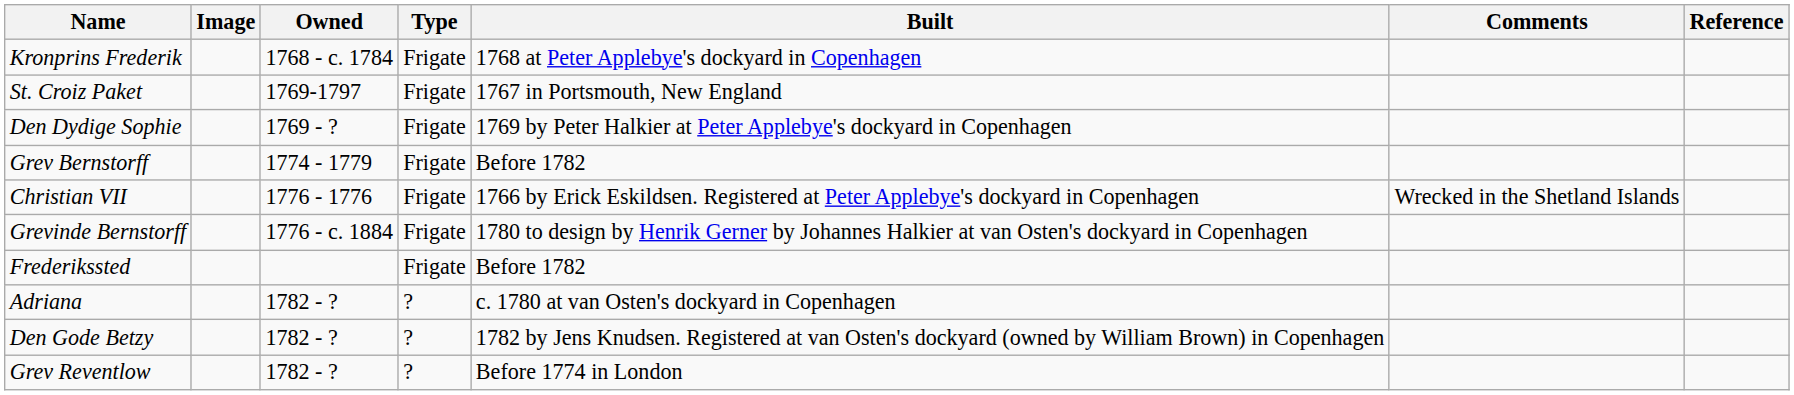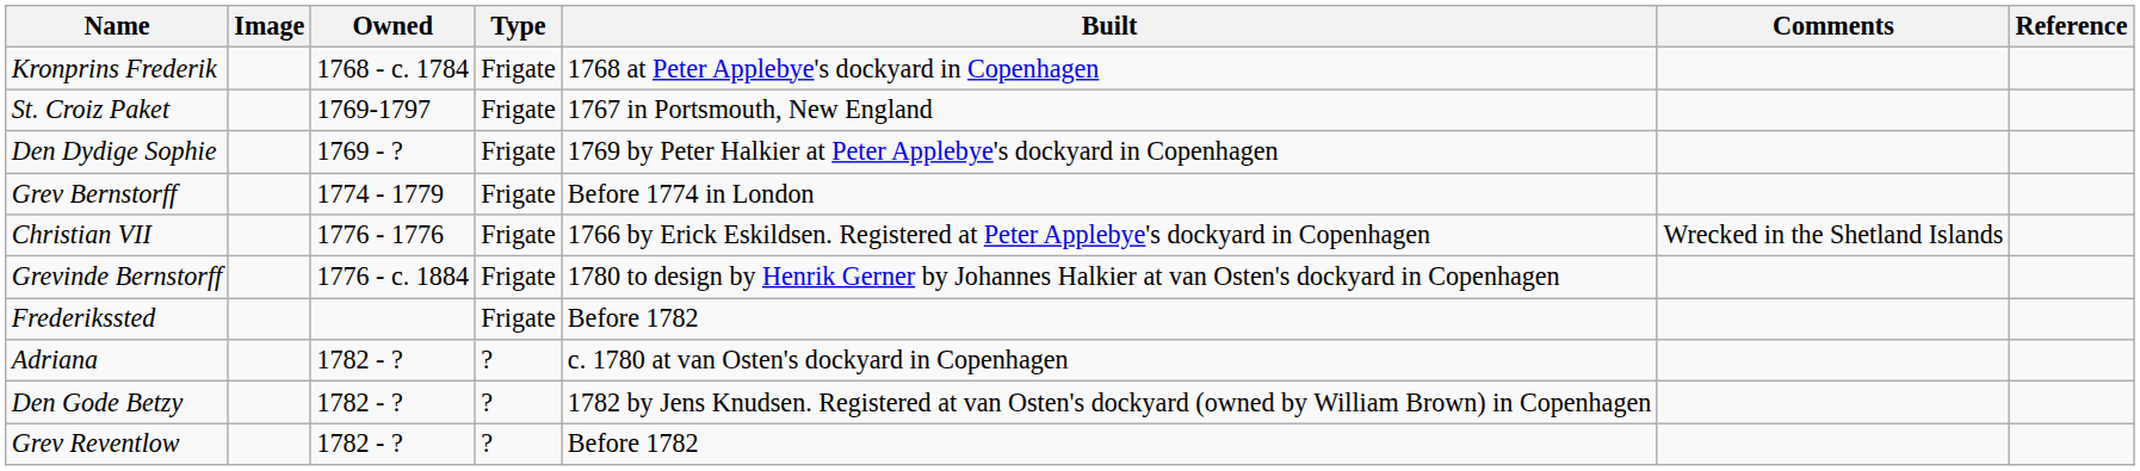 <table class="wikitable">
 <tr>
 <th>Name</th>
 <th>Image</th>
 <th>Owned</th>
 <th>Type</th>
 <th>Built</th>
 <th>Comments</th>
 <th>Reference</th>
 </tr>
 <tr>
 <td><em>Kronprins Frederik</em></td>
 <td></td>
 <td>1768 - c. 1784</td>
 <td>Frigate</td>
 <td>1768 at <a href='#'>Peter Applebye</a>'s dockyard in <a href='#'>Copenhagen</a></td>
 <td></td>
 <td></td>
 </tr>
 <tr>
 <td><em>St. Croiz Paket</em></td>
 <td></td>
 <td>1769-1797</td>
 <td>Frigate</td>
 <td>1767 in Portsmouth, New England</td>
 <td></td>
 <td></td>
 </tr>
 <tr>
 <td><em>Den Dydige Sophie</em></td>
 <td></td>
 <td>1769 - ?</td>
 <td>Frigate</td>
 <td>1769 by Peter Halkier at <a href='#'>Peter Applebye</a>'s dockyard in Copenhagen</td>
 <td></td>
 <td></td>
 </tr>
 <tr>
 <td><em>Grev Bernstorff</em></td>
 <td></td>
 <td>1774 - 1779</td>
 <td>Frigate</td>
-<td>Before 1782</td>
+<td>Before 1774 in London</td>
 <td></td>
 <td></td>
 </tr>
 <tr>
 <td><em>Christian VII</em></td>
 <td></td>
 <td>1776 - 1776</td>
 <td>Frigate</td>
 <td>1766 by Erick Eskildsen. Registered at <a href='#'>Peter Applebye</a>'s dockyard in Copenhagen</td>
 <td>Wrecked in the Shetland Islands</td>
 <td></td>
 </tr>
 <tr>
 <td><em>Grevinde Bernstorff</em></td>
 <td></td>
 <td>1776 - c. 1884</td>
 <td>Frigate</td>
 <td>1780 to design by <a href='#'>Henrik Gerner</a> by Johannes Halkier at van Osten's dockyard in Copenhagen</td>
 <td></td>
 <td></td>
 </tr>
 <tr>
 <td><em>Frederikssted</em></td>
 <td></td>
 <td></td>
 <td>Frigate</td>
 <td>Before 1782</td>
 <td></td>
 <td></td>
 </tr>
 <tr>
 <td><em>Adriana</em></td>
 <td></td>
 <td>1782 - ?</td>
 <td>?</td>
 <td>c. 1780 at van Osten's dockyard in Copenhagen</td>
 <td></td>
 <td></td>
 </tr>
 <tr>
 <td><em>Den Gode Betzy</em></td>
 <td></td>
 <td>1782 - ?</td>
 <td>?</td>
 <td>1782 by Jens Knudsen. Registered at van Osten's dockyard (owned by William Brown) in Copenhagen</td>
 <td></td>
 <td></td>
 </tr>
 <tr>
 <td><em>Grev Reventlow</em></td>
 <td></td>
 <td>1782 - ?</td>
 <td>?</td>
-<td>Before 1774 in London</td>
+<td>Before 1782</td>
 <td></td>
 <td></td>
 </tr>
 </table>
